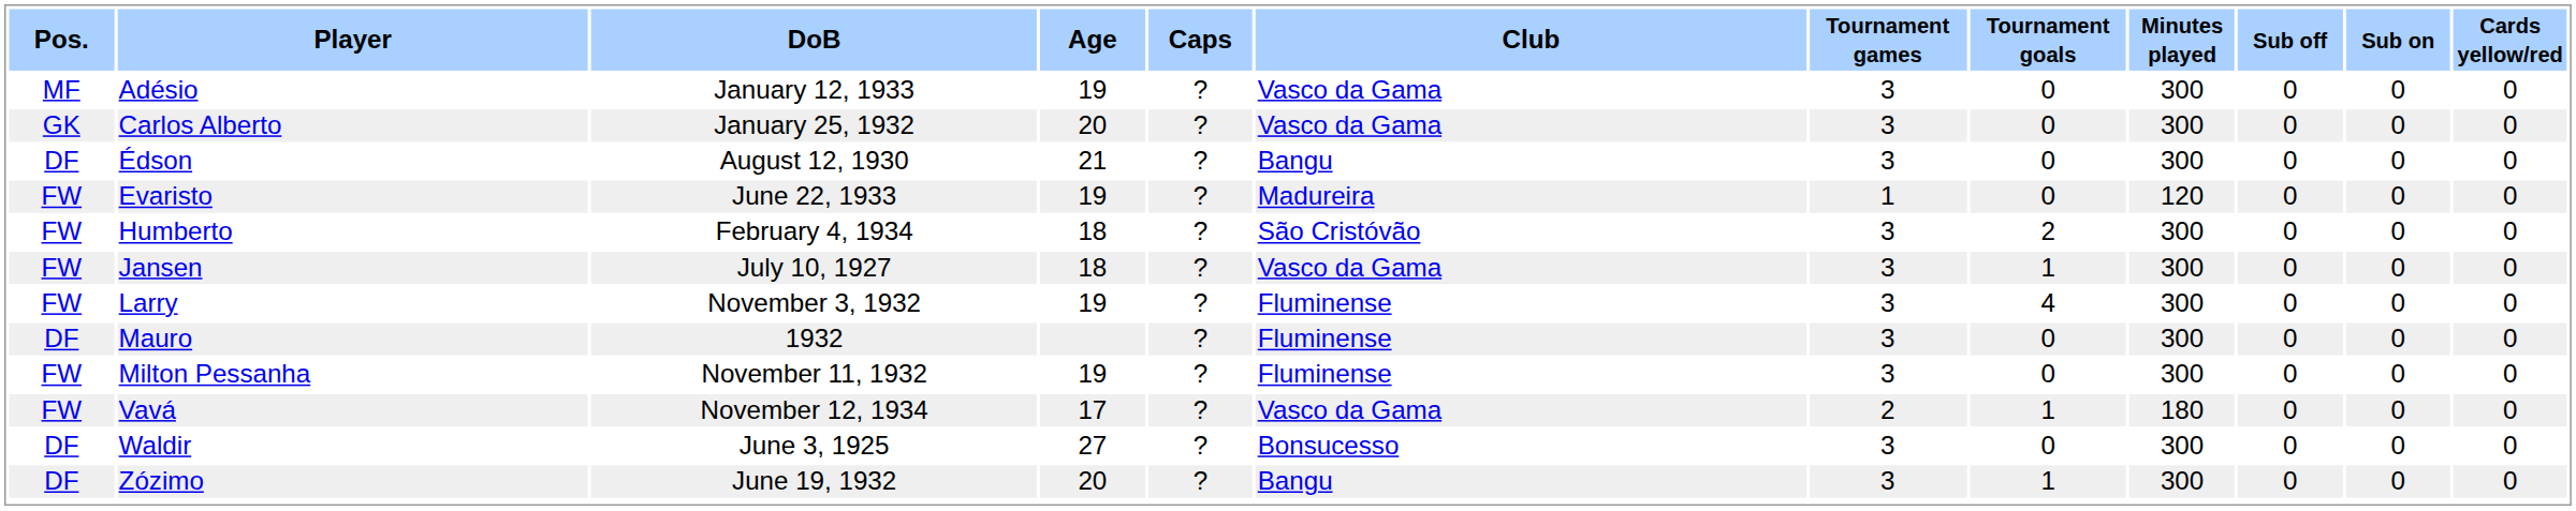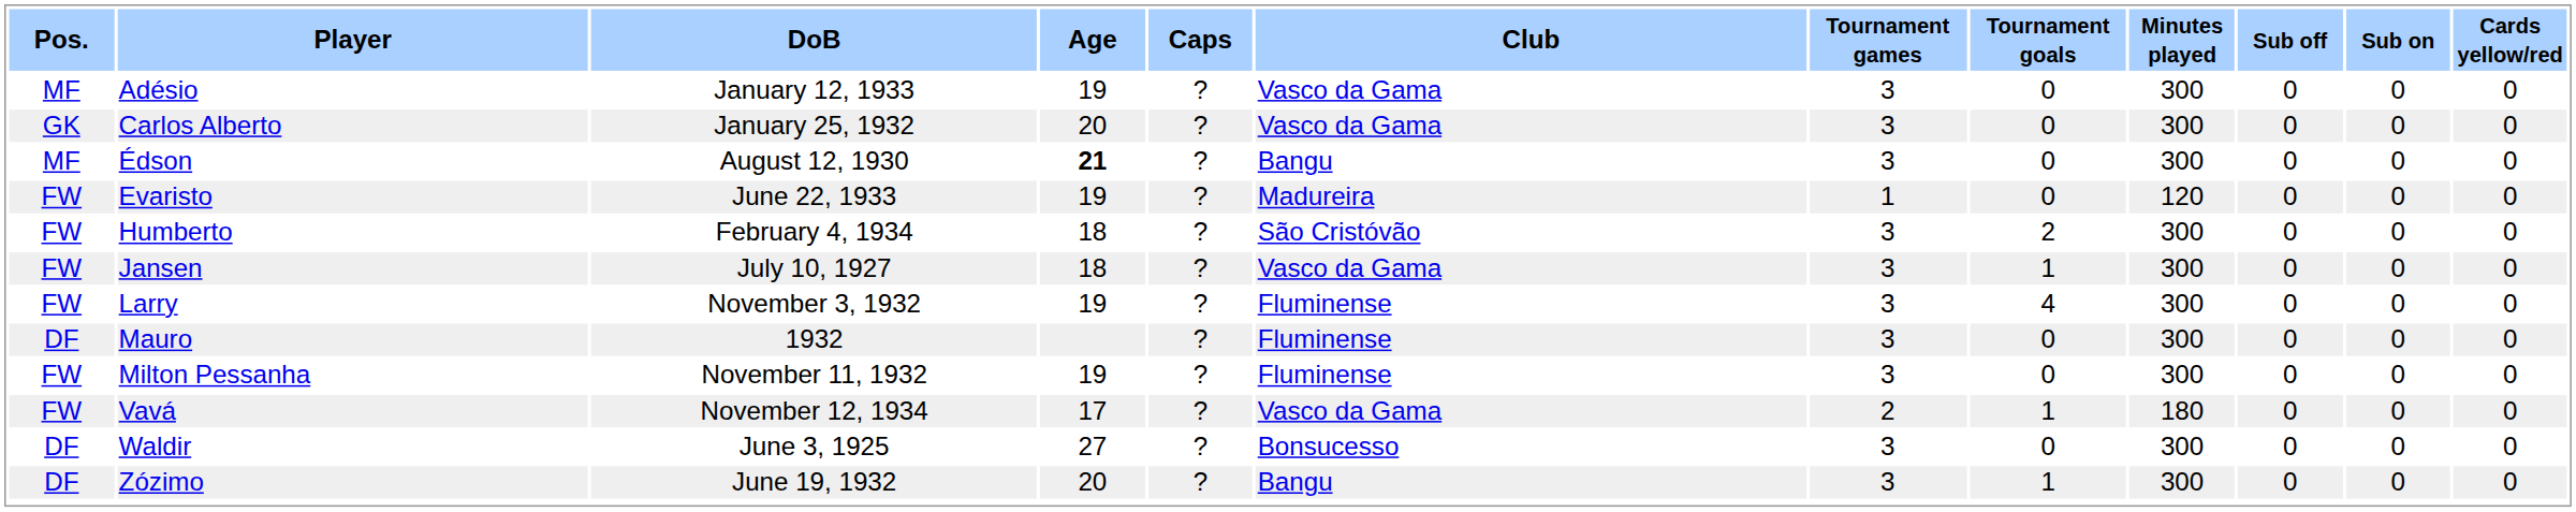 <table border="0" width="100%" style="border: 1px solid #999; background-color:#FFFFFF; text-align:center">
 <tr align="center" bgcolor="#AAD0FF">
 <th width=4%>Pos.</th>
 <th width=18%>Player</th>
 <th width=17%>DoB</th>
 <th width=4%>Age</th>
 <th width=4%>Caps</th>
 <th width=21%>Club</th>
 <th width=6%><small>Tournament<br>games</small></th>
 <th width=6%><small>Tournament<br>goals</small></th>
 <th width=4%><small>Minutes<br>played</small></th>
 <th width=4%><small>Sub off</small></th>
 <th width=4%><small>Sub on</small></th>
 <th width=4%><small>Cards<br>yellow/red</small></th>
 </tr>
 <tr>
 <td><a href='#'>MF</a></td>
 <td align="left"><a href='#'>Adésio</a></td>
 <td>January 12, 1933</td>
 <td>19</td>
 <td>?</td>
 <td align="left"> <a href='#'>Vasco da Gama</a></td>
 <td>3</td>
 <td>0</td>
 <td>300</td>
 <td>0</td>
 <td>0</td>
 <td>0</td>
 </tr>
 <tr bgcolor="#EFEFEF">
 <td><a href='#'>GK</a></td>
 <td align="left"><a href='#'>Carlos Alberto</a></td>
 <td>January 25, 1932</td>
 <td>20</td>
 <td>?</td>
 <td align="left"> <a href='#'>Vasco da Gama</a></td>
 <td>3</td>
 <td>0</td>
 <td>300</td>
 <td>0</td>
 <td>0</td>
 <td>0</td>
 </tr>
 <tr>
-<td><a href='#'>DF</a></td>
+<td><a href='#'>MF</a></td>
 <td align="left"><a href='#'>Édson</a></td>
 <td>August 12, 1930</td>
-<td>21</td>
+<td><strong>21</strong></td>
 <td>?</td>
 <td align="left"> <a href='#'>Bangu</a></td>
 <td>3</td>
 <td>0</td>
 <td>300</td>
 <td>0</td>
 <td>0</td>
 <td>0</td>
 </tr>
 <tr bgcolor="#EFEFEF">
 <td><a href='#'>FW</a></td>
 <td align="left"><a href='#'>Evaristo</a></td>
 <td>June 22, 1933</td>
 <td>19</td>
 <td>?</td>
 <td align="left"> <a href='#'>Madureira</a></td>
 <td>1</td>
 <td>0</td>
 <td>120</td>
 <td>0</td>
 <td>0</td>
 <td>0</td>
 </tr>
 <tr>
 <td><a href='#'>FW</a></td>
 <td align="left"><a href='#'>Humberto</a></td>
 <td>February 4, 1934</td>
 <td>18</td>
 <td>?</td>
 <td align="left"> <a href='#'>São Cristóvão</a></td>
 <td>3</td>
 <td>2</td>
 <td>300</td>
 <td>0</td>
 <td>0</td>
 <td>0</td>
 </tr>
 <tr bgcolor="#EFEFEF">
 <td><a href='#'>FW</a></td>
 <td align="left"><a href='#'>Jansen</a></td>
 <td>July 10, 1927</td>
 <td>18</td>
 <td>?</td>
 <td align="left"> <a href='#'>Vasco da Gama</a></td>
 <td>3</td>
 <td>1</td>
 <td>300</td>
 <td>0</td>
 <td>0</td>
 <td>0</td>
 </tr>
 <tr>
 <td><a href='#'>FW</a></td>
 <td align="left"><a href='#'>Larry</a></td>
 <td>November 3, 1932</td>
 <td>19</td>
 <td>?</td>
 <td align="left"> <a href='#'>Fluminense</a></td>
 <td>3</td>
 <td>4</td>
 <td>300</td>
 <td>0</td>
 <td>0</td>
 <td>0</td>
 </tr>
 <tr bgcolor="#EFEFEF">
 <td><a href='#'>DF</a></td>
 <td align="left"><a href='#'>Mauro</a></td>
 <td>1932</td>
 <td></td>
 <td>?</td>
 <td align="left"> <a href='#'>Fluminense</a></td>
 <td>3</td>
 <td>0</td>
 <td>300</td>
 <td>0</td>
 <td>0</td>
 <td>0</td>
 </tr>
 <tr>
 <td><a href='#'>FW</a></td>
 <td align="left"><a href='#'>Milton Pessanha</a></td>
 <td>November 11, 1932</td>
 <td>19</td>
 <td>?</td>
 <td align="left"> <a href='#'>Fluminense</a></td>
 <td>3</td>
 <td>0</td>
 <td>300</td>
 <td>0</td>
 <td>0</td>
 <td>0</td>
 </tr>
 <tr bgcolor="#EFEFEF">
 <td><a href='#'>FW</a></td>
 <td align="left"><a href='#'>Vavá</a></td>
 <td>November 12, 1934</td>
 <td>17</td>
 <td>?</td>
 <td align="left"> <a href='#'>Vasco da Gama</a></td>
 <td>2</td>
 <td>1</td>
 <td>180</td>
 <td>0</td>
 <td>0</td>
 <td>0</td>
 </tr>
 <tr>
 <td><a href='#'>DF</a></td>
 <td align="left"><a href='#'>Waldir</a></td>
 <td>June 3, 1925</td>
 <td>27</td>
 <td>?</td>
 <td align="left"> <a href='#'>Bonsucesso</a></td>
 <td>3</td>
 <td>0</td>
 <td>300</td>
 <td>0</td>
 <td>0</td>
 <td>0</td>
 </tr>
 <tr bgcolor="#EFEFEF">
 <td><a href='#'>DF</a></td>
 <td align="left"><a href='#'>Zózimo</a></td>
 <td>June 19, 1932</td>
 <td>20</td>
 <td>?</td>
 <td align="left"> <a href='#'>Bangu</a></td>
 <td>3</td>
 <td>1</td>
 <td>300</td>
 <td>0</td>
 <td>0</td>
 <td>0</td>
 </tr>
 <tr>
 </tr>
 </table>
